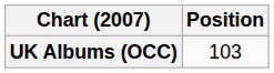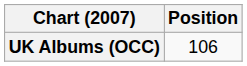 <table class="wikitable plainrowheaders" style="text-align:center">
 <tr>
 <th scope="col">Chart (2007)</th>
 <th scope="col">Position</th>
 </tr>
 <tr>
 <th scope="row">UK Albums (OCC)</th>
-<td>103</td>
+<td>106</td>
 </tr>
 </table>
